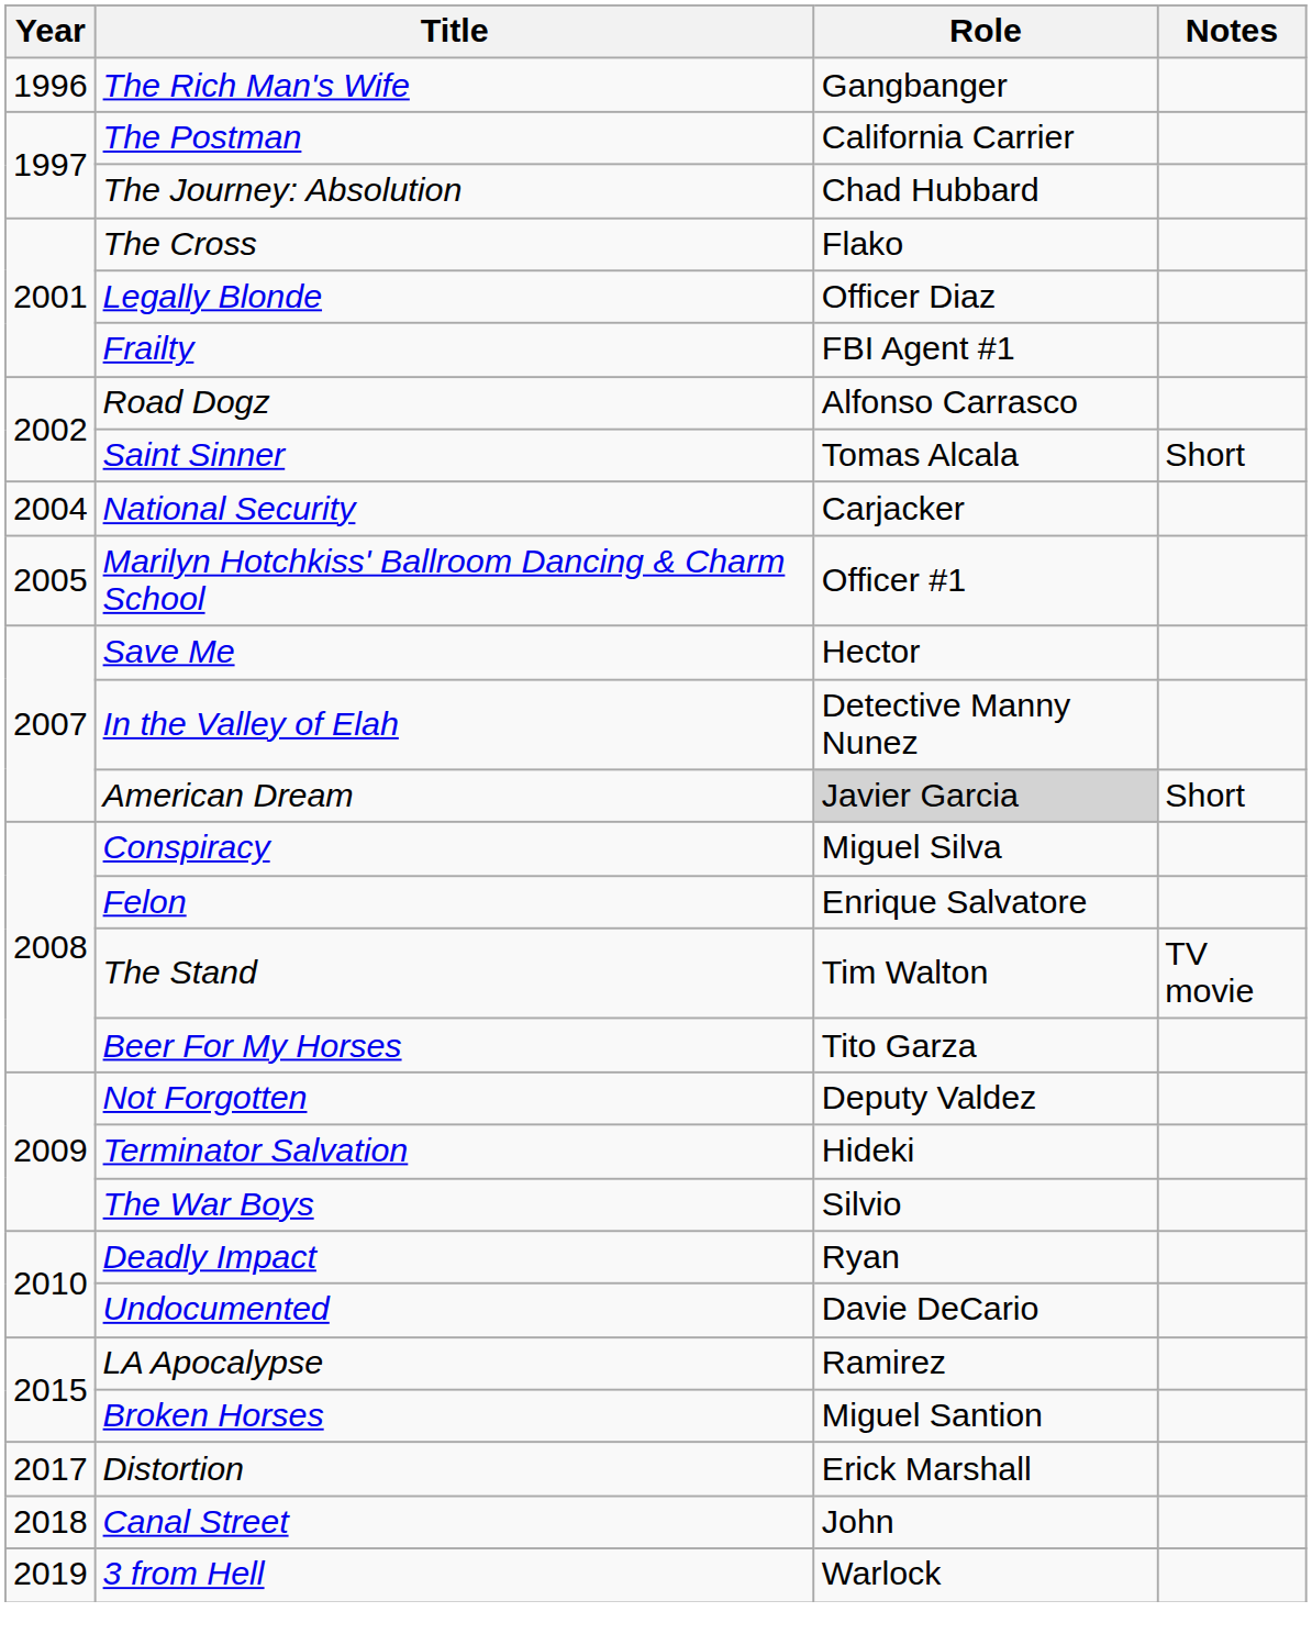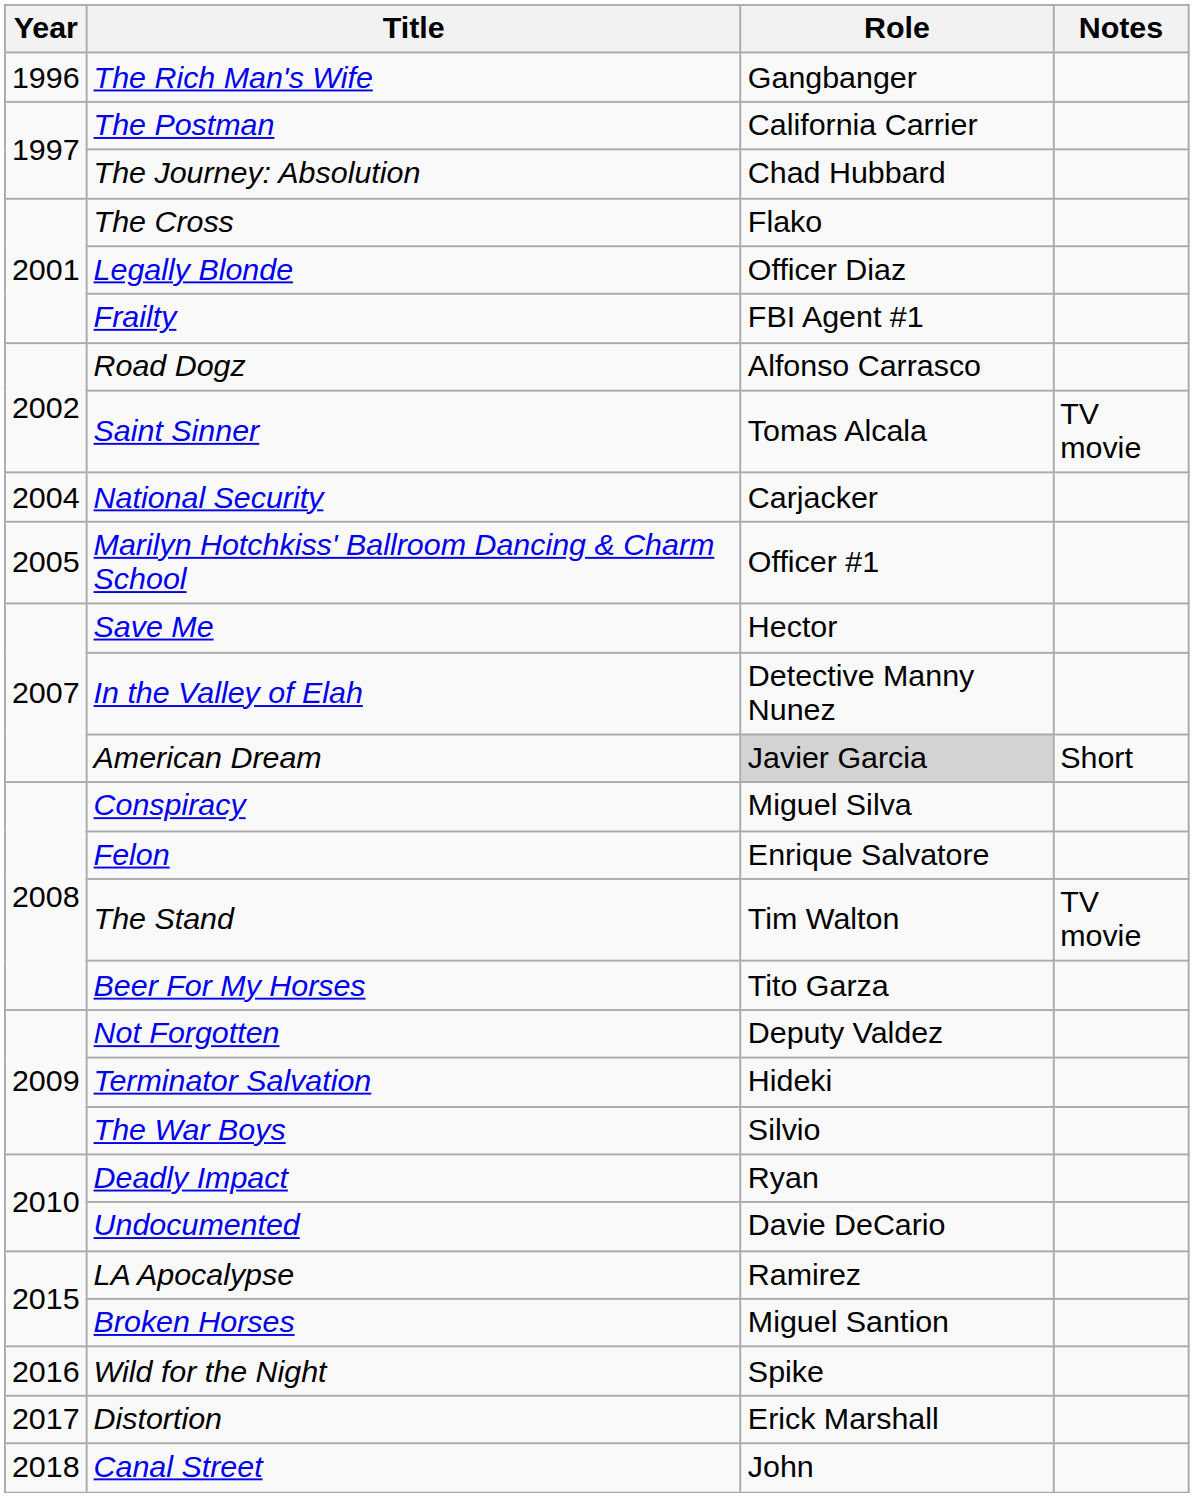 <table class="wikitable plainrowheaders sortable" style="margin-right: 0;">
 <tr>
 <th>Year</th>
 <th>Title</th>
 <th>Role</th>
 <th>Notes</th>
 </tr>
 <tr>
 <td>1996</td>
 <td><em><a href='#'>The Rich Man's Wife</a></em></td>
 <td>Gangbanger</td>
 <td></td>
 </tr>
 <tr>
 <td rowspan=2>1997</td>
 <td><em><a href='#'>The Postman</a></em></td>
 <td>California Carrier</td>
 <td></td>
 </tr>
 <tr>
 <td><em>The Journey: Absolution</em></td>
 <td>Chad Hubbard</td>
 <td></td>
 </tr>
 <tr>
 <td rowspan=3>2001</td>
 <td><em>The Cross</em></td>
 <td>Flako</td>
 <td></td>
 </tr>
 <tr>
 <td><em><a href='#'>Legally Blonde</a></em></td>
 <td>Officer Diaz</td>
 <td></td>
 </tr>
 <tr>
 <td><em><a href='#'>Frailty</a></em></td>
 <td>FBI Agent #1</td>
 <td></td>
 </tr>
 <tr>
 <td rowspan=2>2002</td>
 <td><em>Road Dogz</em></td>
 <td>Alfonso Carrasco</td>
 <td></td>
 </tr>
 <tr>
 <td><em><a href='#'>Saint Sinner</a></em></td>
 <td>Tomas Alcala</td>
-<td>Short</td>
+<td>TV movie</td>
 </tr>
 <tr>
 <td>2004</td>
 <td><em><a href='#'>National Security</a></em></td>
 <td>Carjacker</td>
 <td></td>
 </tr>
 <tr>
 <td>2005</td>
 <td><em><a href='#'>Marilyn Hotchkiss' Ballroom Dancing & Charm School</a></em></td>
 <td>Officer #1</td>
 <td></td>
 </tr>
 <tr>
 <td rowspan=3>2007</td>
 <td><em><a href='#'>Save Me</a></em></td>
 <td>Hector</td>
 <td></td>
 </tr>
 <tr>
 <td><em><a href='#'>In the Valley of Elah</a></em></td>
 <td>Detective Manny Nunez</td>
 <td></td>
 </tr>
 <tr>
 <td><em>American Dream</em></td>
 <td style="background: lightgrey;">Javier Garcia</td>
 <td>Short</td>
 </tr>
 <tr>
 <td rowspan=4>2008</td>
 <td><em><a href='#'>Conspiracy</a></em></td>
 <td>Miguel Silva</td>
 <td></td>
 </tr>
 <tr>
 <td><em><a href='#'>Felon</a></em></td>
 <td>Enrique Salvatore</td>
 <td></td>
 </tr>
 <tr>
 <td><em>The Stand</em></td>
 <td>Tim Walton</td>
 <td>TV movie</td>
 </tr>
 <tr>
 <td><em><a href='#'>Beer For My Horses</a></em></td>
 <td>Tito Garza</td>
 <td></td>
 </tr>
 <tr>
 <td rowspan=3>2009</td>
 <td><em><a href='#'>Not Forgotten</a></em></td>
 <td>Deputy Valdez</td>
 <td></td>
 </tr>
 <tr>
 <td><em><a href='#'>Terminator Salvation</a></em></td>
 <td>Hideki</td>
 <td></td>
 </tr>
 <tr>
 <td><em><a href='#'>The War Boys</a></em></td>
 <td>Silvio</td>
 <td></td>
 </tr>
 <tr>
 <td rowspan=2>2010</td>
 <td><em><a href='#'>Deadly Impact</a></em></td>
 <td>Ryan</td>
 <td></td>
 </tr>
 <tr>
 <td><em><a href='#'>Undocumented</a></em></td>
 <td>Davie DeCario</td>
 <td></td>
 </tr>
 <tr>
 <td rowspan=2>2015</td>
 <td><em>LA Apocalypse</em></td>
 <td>Ramirez</td>
 <td></td>
 </tr>
 <tr>
 <td><em><a href='#'>Broken Horses</a></em></td>
 <td>Miguel Santion</td>
 <td></td>
 </tr>
 <tr>
+<td>2016</td>
+<td><em>Wild for the Night</em></td>
+<td>Spike</td>
+<td></td>
+</tr>
+<tr>
 <td>2017</td>
 <td><em>Distortion</em></td>
 <td>Erick Marshall</td>
 <td></td>
 </tr>
 <tr>
 <td>2018</td>
 <td><em><a href='#'>Canal Street</a></em></td>
 <td>John</td>
 <td></td>
 </tr>
-<tr>
-<td>2019</td>
-<td><em><a href='#'>3 from Hell</a></em></td>
-<td>Warlock</td>
-<td></td>
-</tr>
 </table>
